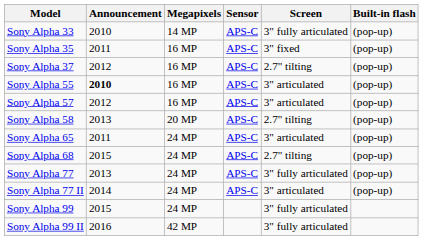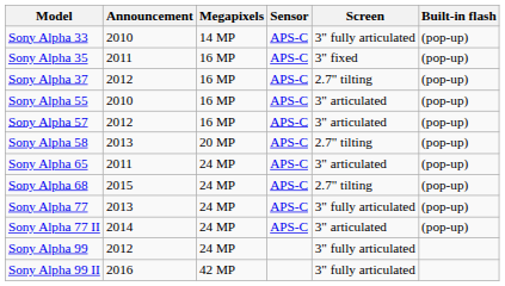 <table class="wikitable">
 <tr>
 <th>Model</th>
 <th>Announcement</th>
 <th>Megapixels</th>
 <th>Sensor</th>
 <th>Screen</th>
 <th>Built-in flash</th>
 </tr>
 <tr>
 <td><a href='#'>Sony Alpha 33</a></td>
 <td>2010</td>
 <td>14 MP</td>
 <td><a href='#'>APS-C</a></td>
 <td>3" fully articulated</td>
 <td> (pop-up)</td>
 </tr>
 <tr>
 <td><a href='#'>Sony Alpha 35</a></td>
 <td>2011</td>
 <td>16 MP</td>
 <td><a href='#'>APS-C</a></td>
 <td>3" fixed</td>
 <td> (pop-up)</td>
 </tr>
 <tr>
 <td><a href='#'>Sony Alpha 37</a></td>
 <td>2012</td>
 <td>16 MP</td>
 <td><a href='#'>APS-C</a></td>
 <td>2.7" tilting</td>
 <td> (pop-up)</td>
 </tr>
 <tr>
 <td><a href='#'>Sony Alpha 55</a></td>
-<td><strong>2010</strong></td>
+<td>2010</td>
 <td>16 MP</td>
 <td><a href='#'>APS-C</a></td>
 <td>3" articulated</td>
 <td> (pop-up)</td>
 </tr>
 <tr>
 <td><a href='#'>Sony Alpha 57</a></td>
 <td>2012</td>
 <td>16 MP</td>
 <td><a href='#'>APS-C</a></td>
 <td>3" articulated</td>
 <td> (pop-up)</td>
 </tr>
 <tr>
 <td><a href='#'>Sony Alpha 58</a></td>
 <td>2013</td>
 <td>20 MP</td>
 <td><a href='#'>APS-C</a></td>
 <td>2.7" tilting</td>
 <td> (pop-up)</td>
 </tr>
 <tr>
 <td><a href='#'>Sony Alpha 65</a></td>
 <td>2011</td>
 <td>24 MP</td>
 <td><a href='#'>APS-C</a></td>
 <td>3" articulated</td>
 <td> (pop-up)</td>
 </tr>
 <tr>
 <td><a href='#'>Sony Alpha 68</a></td>
 <td>2015</td>
 <td>24 MP</td>
 <td><a href='#'>APS-C</a></td>
 <td>2.7" tilting</td>
 <td> (pop-up)</td>
 </tr>
 <tr>
 <td><a href='#'>Sony Alpha 77</a></td>
 <td>2013</td>
 <td>24 MP</td>
 <td><a href='#'>APS-C</a></td>
 <td>3" fully articulated</td>
 <td> (pop-up)</td>
 </tr>
 <tr>
 <td><a href='#'>Sony Alpha 77 II</a></td>
 <td>2014</td>
 <td>24 MP</td>
 <td><a href='#'>APS-C</a></td>
 <td>3" articulated</td>
 <td> (pop-up)</td>
 </tr>
 <tr>
 <td><a href='#'>Sony Alpha 99</a></td>
-<td>2015</td>
+<td>2012</td>
 <td>24 MP</td>
 <td></td>
 <td>3" fully articulated</td>
 <td></td>
 </tr>
 <tr>
 <td><a href='#'>Sony Alpha 99 II</a></td>
 <td>2016</td>
 <td>42 MP</td>
 <td></td>
 <td>3" fully articulated</td>
 <td></td>
 </tr>
 </table>
